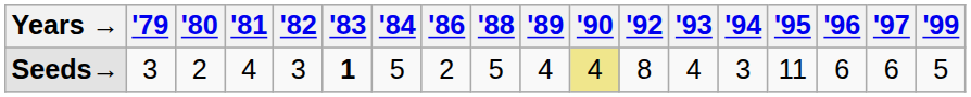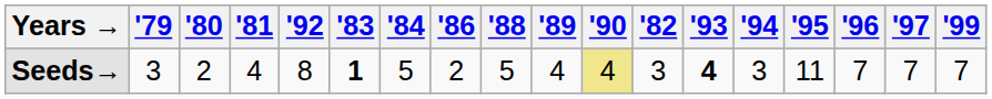 <table class="wikitable">
 <tr>
 <th>Years →</th>
 <th><a href='#'>'79</a></th>
 <th><a href='#'>'80</a></th>
 <th><a href='#'>'81</a></th>
-<th><a href='#'>'82</a></th>
+<th><a href='#'>'92</a></th>
 <th><a href='#'>'83</a></th>
 <th><a href='#'>'84</a></th>
 <th><a href='#'>'86</a></th>
 <th><a href='#'>'88</a></th>
 <th><a href='#'>'89</a></th>
 <th><a href='#'>'90</a></th>
-<th><a href='#'>'92</a></th>
+<th><a href='#'>'82</a></th>
 <th><a href='#'>'93</a></th>
 <th><a href='#'>'94</a></th>
 <th><a href='#'>'95</a></th>
 <th><a href='#'>'96</a></th>
 <th><a href='#'>'97</a></th>
 <th><a href='#'>'99</a></th>
 </tr>
 <tr align=center>
 <td style="text-align:left; background:#e3e3e3;"><strong>Seeds→</strong></td>
 <td>3</td>
 <td>2</td>
 <td>4</td>
-<td>3</td>
+<td>8</td>
 <td><strong>1</strong></td>
 <td>5</td>
 <td>2</td>
 <td>5</td>
 <td>4</td>
 <td style="background: khaki;">4</td>
-<td>8</td>
-<td>4</td>
+<td>3</td>
+<td><strong>4</strong></td>
 <td>3</td>
 <td>11</td>
-<td>6</td>
-<td>6</td>
-<td>5</td>
+<td>7</td>
+<td>7</td>
+<td>7</td>
 </tr>
 </table>
